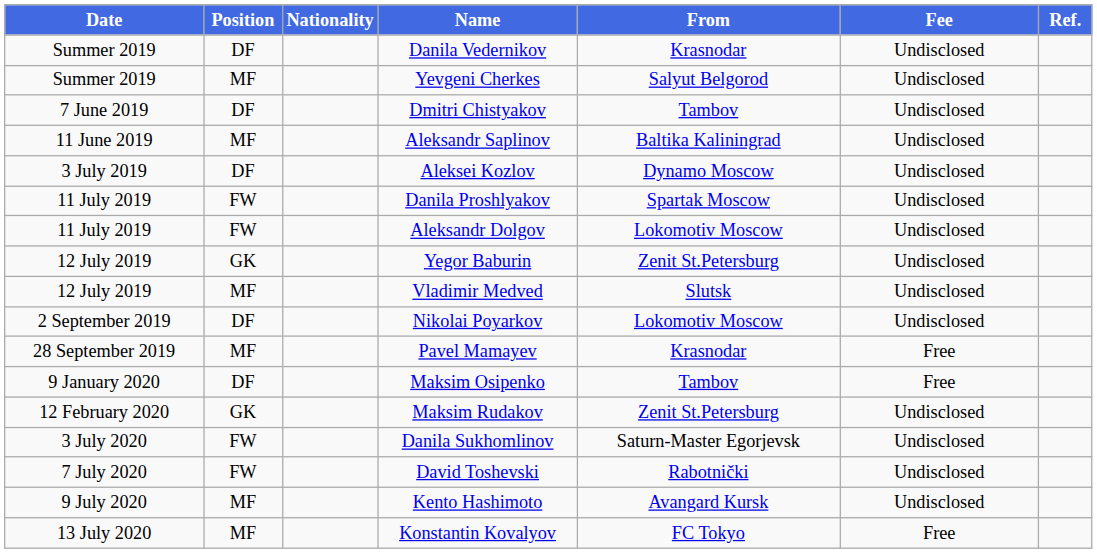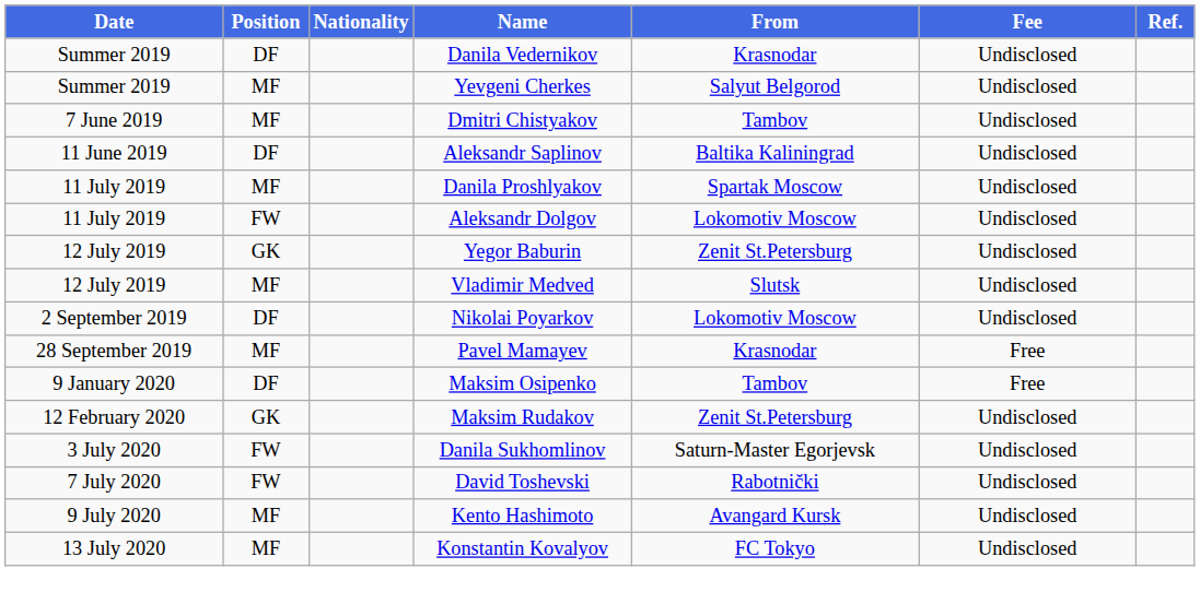 <table class="wikitable"  style="text-align:center; font-size:90%; ">
 <tr>
 <th style="background:#4169E1; color:white; width:150px;">Date</th>
 <th style="background:#4169E1; color:white; width:55px;">Position</th>
 <th style="background:#4169E1; color:white; width:505x;">Nationality</th>
 <th style="background:#4169E1; color:white; width:150px;">Name</th>
 <th style="background:#4169E1; color:white; width:200px;">From</th>
 <th style="background:#4169E1; color:white; width:150px;">Fee</th>
 <th style="background:#4169E1; color:white; width:35px;">Ref.</th>
 </tr>
 <tr>
 <td>Summer 2019</td>
 <td>DF</td>
 <td></td>
 <td><a href='#'>Danila Vedernikov</a></td>
 <td><a href='#'>Krasnodar</a></td>
 <td>Undisclosed</td>
 <td></td>
 </tr>
 <tr>
 <td>Summer 2019</td>
 <td>MF</td>
 <td></td>
 <td><a href='#'>Yevgeni Cherkes</a></td>
 <td><a href='#'>Salyut Belgorod</a></td>
 <td>Undisclosed</td>
 <td></td>
 </tr>
 <tr>
 <td>7 June 2019</td>
-<td>DF</td>
+<td>MF</td>
 <td></td>
 <td><a href='#'>Dmitri Chistyakov</a></td>
 <td><a href='#'>Tambov</a></td>
 <td>Undisclosed</td>
 <td></td>
 </tr>
 <tr>
 <td>11 June 2019</td>
-<td>MF</td>
+<td>DF</td>
 <td></td>
 <td><a href='#'>Aleksandr Saplinov</a></td>
 <td><a href='#'>Baltika Kaliningrad</a></td>
 <td>Undisclosed</td>
 <td></td>
 </tr>
 <tr>
-<td>3 July 2019</td>
-<td>DF</td>
-<td></td>
-<td><a href='#'>Aleksei Kozlov</a></td>
-<td><a href='#'>Dynamo Moscow</a></td>
-<td>Undisclosed</td>
-<td></td>
-</tr>
-<tr>
 <td>11 July 2019</td>
-<td>FW</td>
+<td>MF</td>
 <td></td>
 <td><a href='#'>Danila Proshlyakov</a></td>
 <td><a href='#'>Spartak Moscow</a></td>
 <td>Undisclosed</td>
 <td></td>
 </tr>
 <tr>
 <td>11 July 2019</td>
 <td>FW</td>
 <td></td>
 <td><a href='#'>Aleksandr Dolgov</a></td>
 <td><a href='#'>Lokomotiv Moscow</a></td>
 <td>Undisclosed</td>
 <td></td>
 </tr>
 <tr>
 <td>12 July 2019</td>
 <td>GK</td>
 <td></td>
 <td><a href='#'>Yegor Baburin</a></td>
 <td><a href='#'>Zenit St.Petersburg</a></td>
 <td>Undisclosed</td>
 <td></td>
 </tr>
 <tr>
 <td>12 July 2019</td>
 <td>MF</td>
 <td></td>
 <td><a href='#'>Vladimir Medved</a></td>
 <td><a href='#'>Slutsk</a></td>
 <td>Undisclosed</td>
 <td></td>
 </tr>
 <tr>
 <td>2 September 2019</td>
 <td>DF</td>
 <td></td>
 <td><a href='#'>Nikolai Poyarkov</a></td>
 <td><a href='#'>Lokomotiv Moscow</a></td>
 <td>Undisclosed</td>
 <td></td>
 </tr>
 <tr>
 <td>28 September 2019</td>
 <td>MF</td>
 <td></td>
 <td><a href='#'>Pavel Mamayev</a></td>
 <td><a href='#'>Krasnodar</a></td>
 <td>Free</td>
 <td></td>
 </tr>
 <tr>
 <td>9 January 2020</td>
 <td>DF</td>
 <td></td>
 <td><a href='#'>Maksim Osipenko</a></td>
 <td><a href='#'>Tambov</a></td>
 <td>Free</td>
 <td></td>
 </tr>
 <tr>
 <td>12 February 2020</td>
 <td>GK</td>
 <td></td>
 <td><a href='#'>Maksim Rudakov</a></td>
 <td><a href='#'>Zenit St.Petersburg</a></td>
 <td>Undisclosed</td>
 <td></td>
 </tr>
 <tr>
 <td>3 July 2020</td>
 <td>FW</td>
 <td></td>
 <td><a href='#'>Danila Sukhomlinov</a></td>
 <td>Saturn-Master Egorjevsk</td>
 <td>Undisclosed</td>
 <td></td>
 </tr>
 <tr>
 <td>7 July 2020</td>
 <td>FW</td>
 <td></td>
 <td><a href='#'>David Toshevski</a></td>
 <td><a href='#'>Rabotnički</a></td>
 <td>Undisclosed</td>
 <td></td>
 </tr>
 <tr>
 <td>9 July 2020</td>
 <td>MF</td>
 <td></td>
 <td><a href='#'>Kento Hashimoto</a></td>
 <td><a href='#'>Avangard Kursk</a></td>
 <td>Undisclosed</td>
 <td></td>
 </tr>
 <tr>
 <td>13 July 2020</td>
 <td>MF</td>
 <td></td>
 <td><a href='#'>Konstantin Kovalyov</a></td>
 <td><a href='#'>FC Tokyo</a></td>
-<td>Free</td>
+<td>Undisclosed</td>
 <td></td>
 </tr>
 </table>
